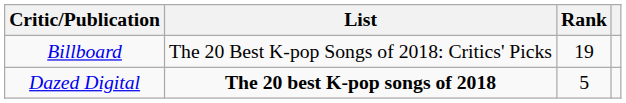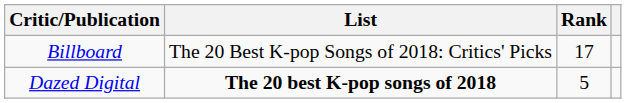 <table class="wikitable">
 <tr>
 <th>Critic/Publication</th>
 <th>List</th>
 <th>Rank</th>
 <th></th>
 </tr>
 <tr>
 <td align="center"><em><a href='#'>Billboard</a></em></td>
 <td align="center">The 20 Best K-pop Songs of 2018: Critics' Picks</td>
-<td align="center">19</td>
+<td align="center">17</td>
 <td align="center"></td>
 </tr>
 <tr>
 <td align="center"><em><a href='#'>Dazed Digital</a></em></td>
 <td align="center"><strong>The 20 best K-pop songs of 2018</strong></td>
 <td align="center">5</td>
 <td align="center"></td>
 </tr>
 </table>
